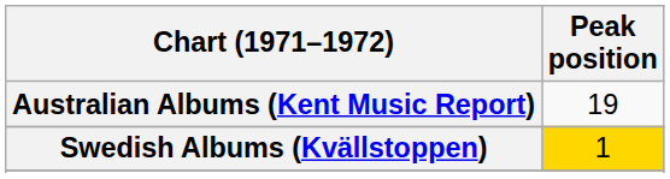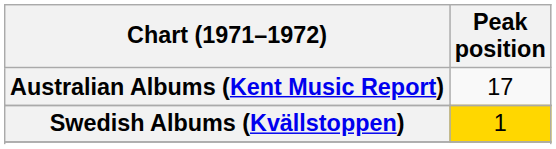 <table class="wikitable sortable plainrowheaders" style="text-align:center">
 <tr>
 <th scope="col">Chart (1971–1972)</th>
 <th scope="col">Peak<br>position</th>
 </tr>
 <tr>
 <th scope="row">Australian Albums (<a href='#'>Kent Music Report</a>)</th>
-<td>19</td>
+<td>17</td>
 </tr>
 <tr>
 </tr>
 <tr>
 </tr>
 <tr>
 </tr>
 <tr>
 </tr>
 <tr>
 <th scope="row">Swedish Albums (<a href='#'>Kvällstoppen</a>)</th>
 <td style="background: gold;">1</td>
 </tr>
 <tr>
 </tr>
 <tr>
 </tr>
 </table>
